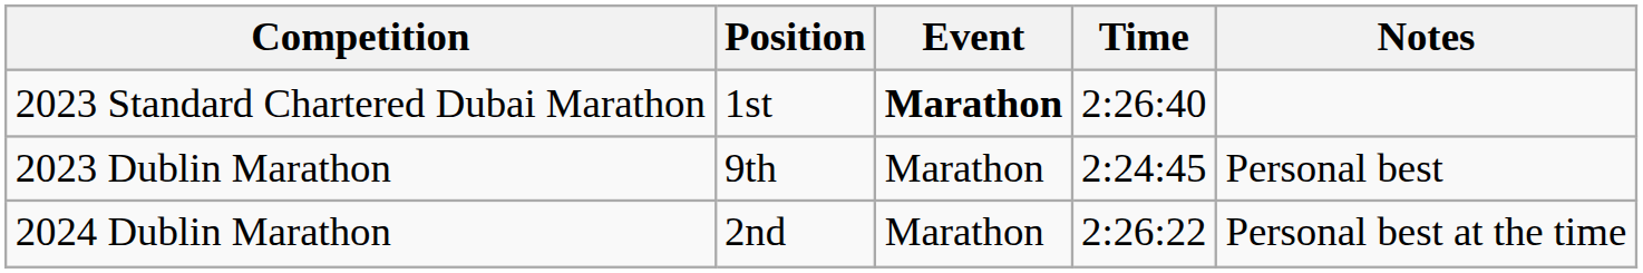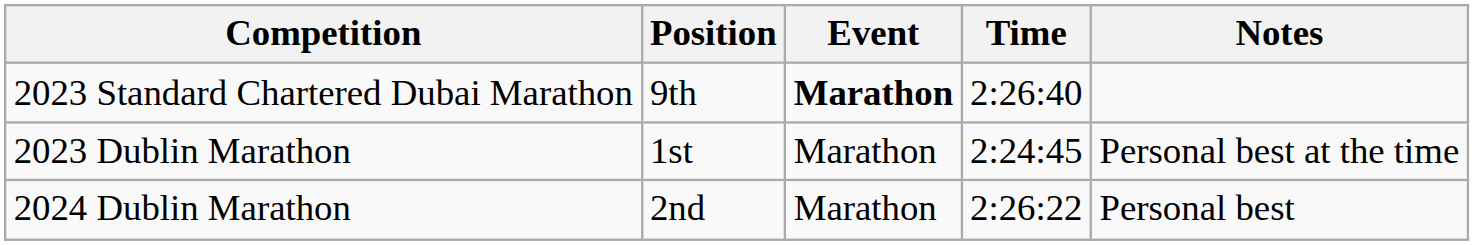 <table class="wikitable">
 <tr>
 <th>Competition</th>
 <th>Position</th>
 <th>Event</th>
 <th>Time</th>
 <th>Notes</th>
 </tr>
 <tr>
 <td>2023 Standard Chartered Dubai Marathon</td>
-<td>1st</td>
+<td>9th</td>
 <td><strong>Marathon</strong></td>
 <td>2:26:40</td>
 <td></td>
 </tr>
 <tr>
 <td>2023 Dublin Marathon</td>
-<td>9th</td>
+<td>1st</td>
 <td>Marathon</td>
 <td>2:24:45</td>
-<td>Personal best</td>
+<td>Personal best at the time</td>
 </tr>
 <tr>
 <td>2024 Dublin Marathon</td>
 <td>2nd</td>
 <td>Marathon</td>
 <td>2:26:22</td>
-<td>Personal best at the time</td>
+<td>Personal best</td>
 </tr>
 </table>
